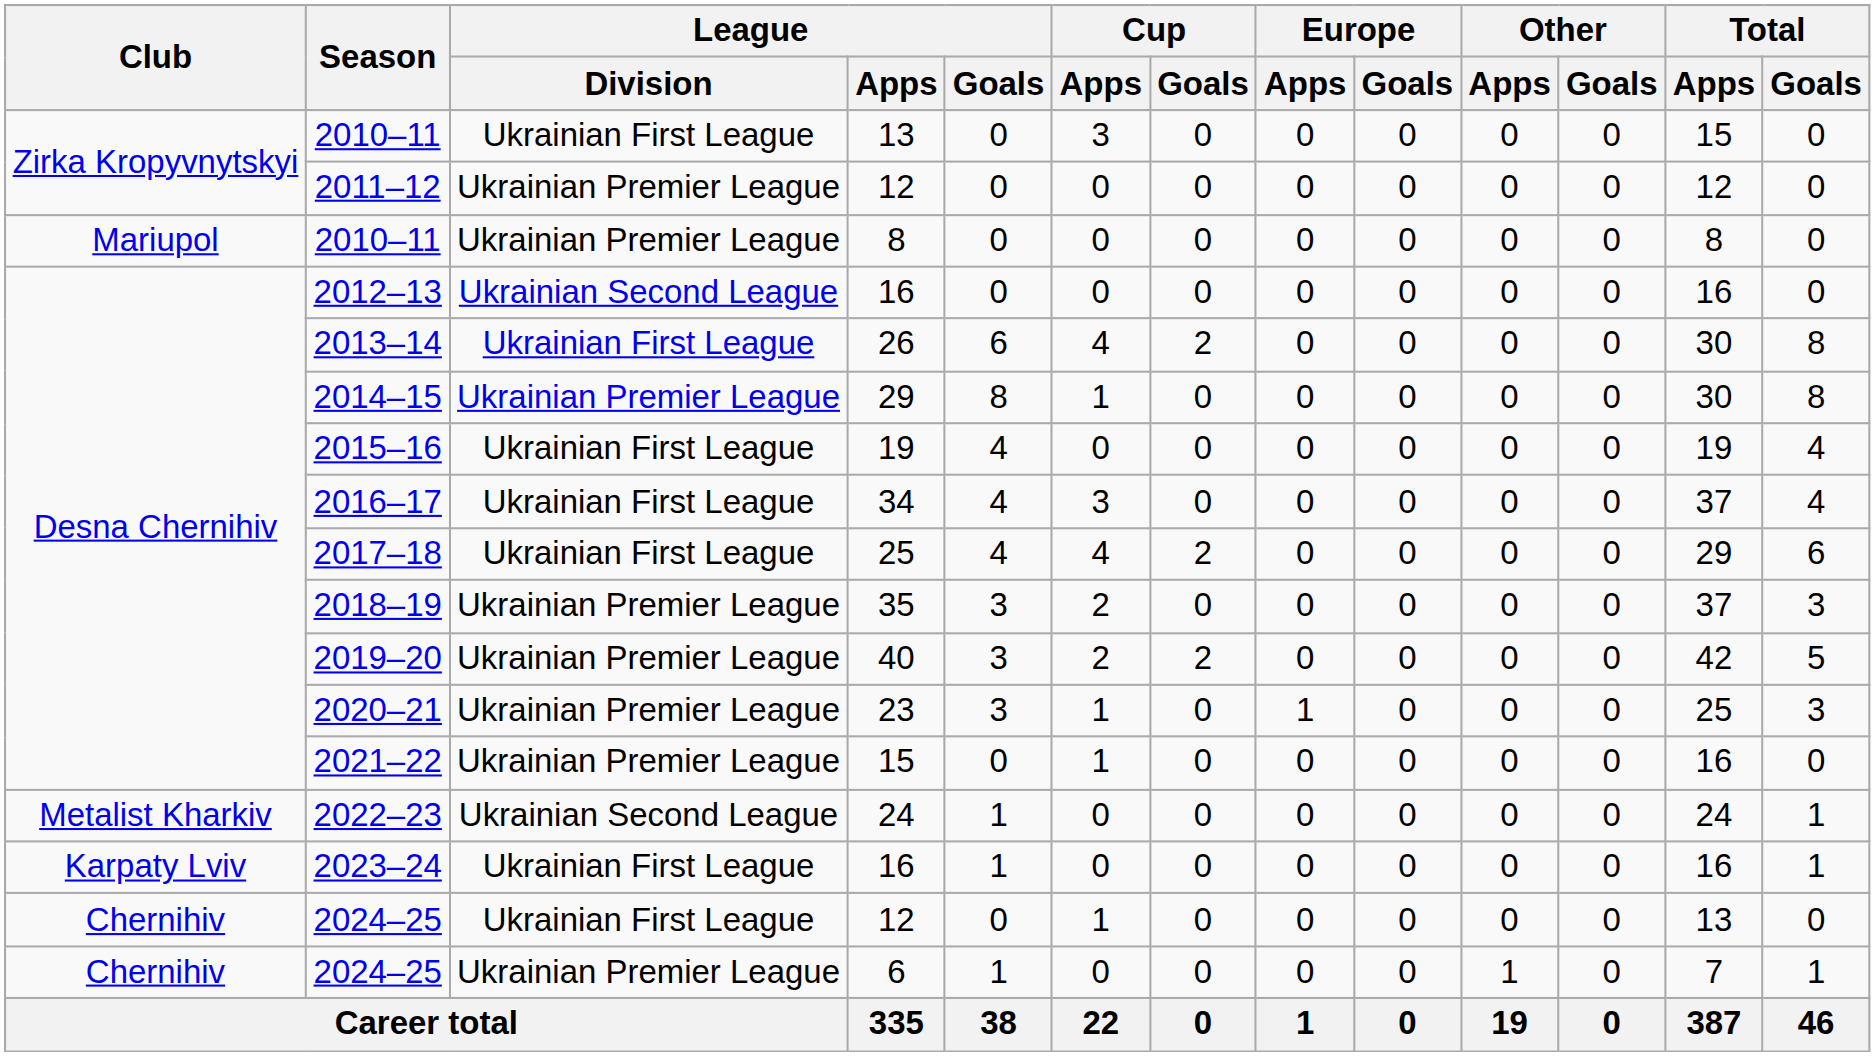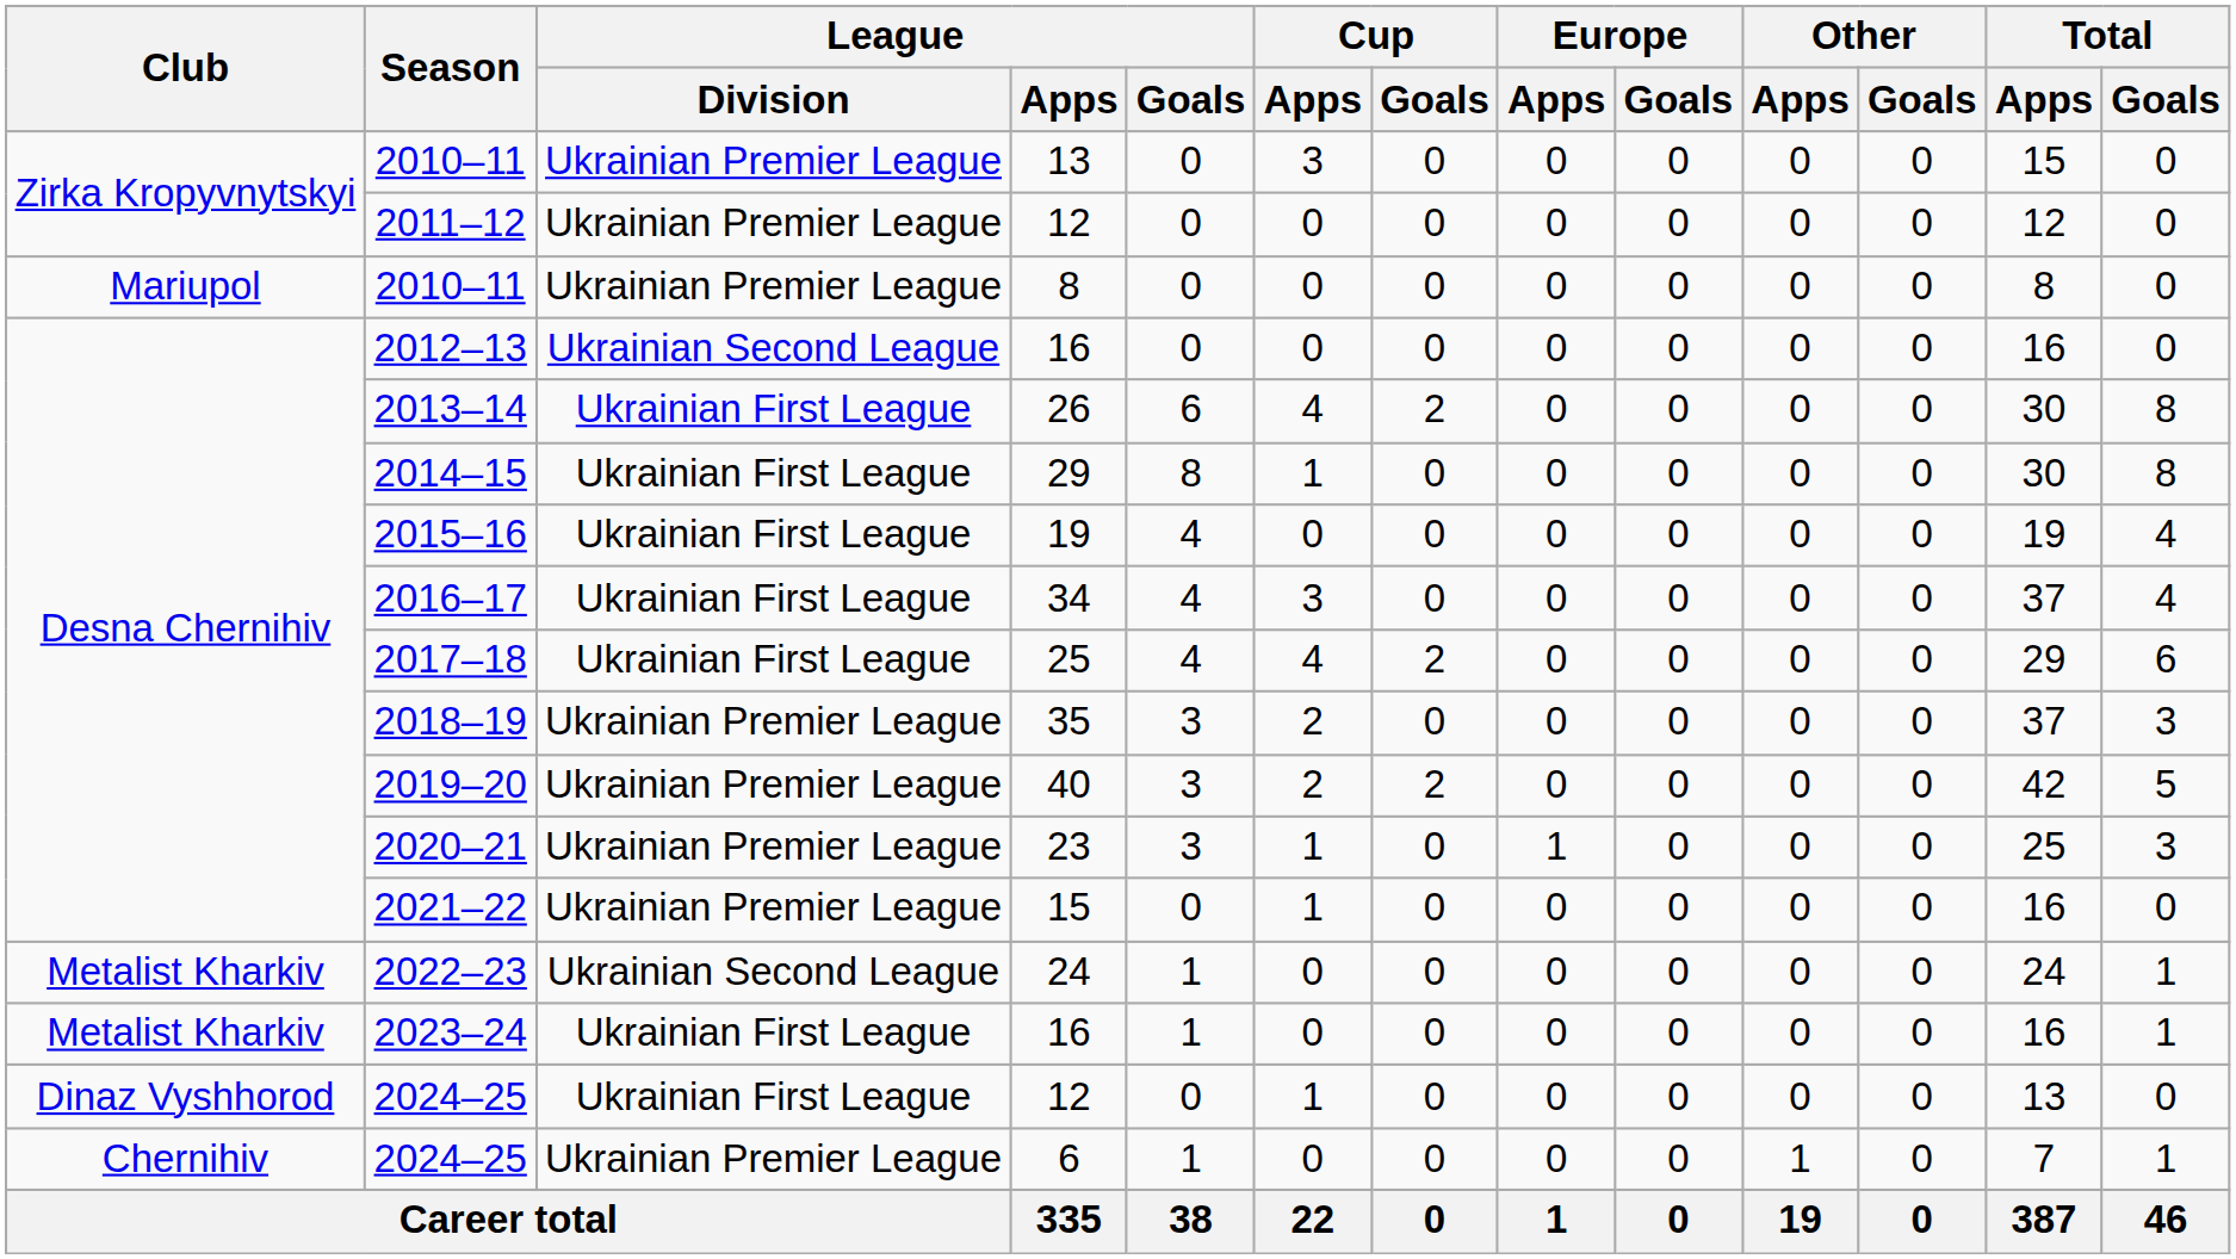 <table class="wikitable" style="text-align:center">
 <tr>
 <th rowspan="2">Club</th>
 <th rowspan="2">Season</th>
 <th colspan="3">League</th>
 <th colspan="2">Cup</th>
 <th colspan="2">Europe</th>
 <th colspan="2">Other</th>
 <th colspan="2">Total</th>
 </tr>
 <tr>
 <th>Division</th>
 <th>Apps</th>
 <th>Goals</th>
 <th>Apps</th>
 <th>Goals</th>
 <th>Apps</th>
 <th>Goals</th>
 <th>Apps</th>
 <th>Goals</th>
 <th>Apps</th>
 <th>Goals</th>
 </tr>
 <tr>
 <td rowspan="2"><a href='#'>Zirka Kropyvnytskyi</a></td>
 <td><a href='#'>2010–11</a></td>
-<td>Ukrainian First League</td>
+<td><a href='#'>Ukrainian Premier League</a></td>
 <td>13</td>
 <td>0</td>
 <td>3</td>
 <td>0</td>
 <td>0</td>
 <td>0</td>
 <td>0</td>
 <td>0</td>
 <td>15</td>
 <td>0</td>
 </tr>
 <tr>
 <td><a href='#'>2011–12</a></td>
 <td>Ukrainian Premier League</td>
 <td>12</td>
 <td>0</td>
 <td>0</td>
 <td>0</td>
 <td>0</td>
 <td>0</td>
 <td>0</td>
 <td>0</td>
 <td>12</td>
 <td>0</td>
 </tr>
 <tr>
 <td rowspan="1"><a href='#'>Mariupol</a></td>
 <td><a href='#'>2010–11</a></td>
 <td>Ukrainian Premier League</td>
 <td>8</td>
 <td>0</td>
 <td>0</td>
 <td>0</td>
 <td>0</td>
 <td>0</td>
 <td>0</td>
 <td>0</td>
 <td>8</td>
 <td>0</td>
 </tr>
 <tr>
 <td rowspan="10"><a href='#'>Desna Chernihiv</a></td>
 <td><a href='#'>2012–13</a></td>
 <td><a href='#'>Ukrainian Second League</a></td>
 <td>16</td>
 <td>0</td>
 <td>0</td>
 <td>0</td>
 <td>0</td>
 <td>0</td>
 <td>0</td>
 <td>0</td>
 <td>16</td>
 <td>0</td>
 </tr>
 <tr>
 <td><a href='#'>2013–14</a></td>
 <td><a href='#'>Ukrainian First League</a></td>
 <td>26</td>
 <td>6</td>
 <td>4</td>
 <td>2</td>
 <td>0</td>
 <td>0</td>
 <td>0</td>
 <td>0</td>
 <td>30</td>
 <td>8</td>
 </tr>
 <tr>
 <td><a href='#'>2014–15</a></td>
-<td><a href='#'>Ukrainian Premier League</a></td>
+<td>Ukrainian First League</td>
 <td>29</td>
 <td>8</td>
 <td>1</td>
 <td>0</td>
 <td>0</td>
 <td>0</td>
 <td>0</td>
 <td>0</td>
 <td>30</td>
 <td>8</td>
 </tr>
 <tr>
 <td><a href='#'>2015–16</a></td>
 <td>Ukrainian First League</td>
 <td>19</td>
 <td>4</td>
 <td>0</td>
 <td>0</td>
 <td>0</td>
 <td>0</td>
 <td>0</td>
 <td>0</td>
 <td>19</td>
 <td>4</td>
 </tr>
 <tr>
 <td><a href='#'>2016–17</a></td>
 <td>Ukrainian First League</td>
 <td>34</td>
 <td>4</td>
 <td>3</td>
 <td>0</td>
 <td>0</td>
 <td>0</td>
 <td>0</td>
 <td>0</td>
 <td>37</td>
 <td>4</td>
 </tr>
 <tr>
 <td><a href='#'>2017–18</a></td>
 <td>Ukrainian First League</td>
 <td>25</td>
 <td>4</td>
 <td>4</td>
 <td>2</td>
 <td>0</td>
 <td>0</td>
 <td>0</td>
 <td>0</td>
 <td>29</td>
 <td>6</td>
 </tr>
 <tr>
 <td><a href='#'>2018–19</a></td>
 <td>Ukrainian Premier League</td>
 <td>35</td>
 <td>3</td>
 <td>2</td>
 <td>0</td>
 <td>0</td>
 <td>0</td>
 <td>0</td>
 <td>0</td>
 <td>37</td>
 <td>3</td>
 </tr>
 <tr>
 <td><a href='#'>2019–20</a></td>
 <td>Ukrainian Premier League</td>
 <td>40</td>
 <td>3</td>
 <td>2</td>
 <td>2</td>
 <td>0</td>
 <td>0</td>
 <td>0</td>
 <td>0</td>
 <td>42</td>
 <td>5</td>
 </tr>
 <tr>
 <td><a href='#'>2020–21</a></td>
 <td>Ukrainian Premier League</td>
 <td>23</td>
 <td>3</td>
 <td>1</td>
 <td>0</td>
 <td>1</td>
 <td>0</td>
 <td>0</td>
 <td>0</td>
 <td>25</td>
 <td>3</td>
 </tr>
 <tr>
 <td><a href='#'>2021–22</a></td>
 <td>Ukrainian Premier League</td>
 <td>15</td>
 <td>0</td>
 <td>1</td>
 <td>0</td>
 <td>0</td>
 <td>0</td>
 <td>0</td>
 <td>0</td>
 <td>16</td>
 <td>0</td>
 </tr>
 <tr>
 <td rowspan="1"><a href='#'>Metalist Kharkiv</a></td>
 <td><a href='#'>2022–23</a></td>
 <td>Ukrainian Second League</td>
 <td>24</td>
 <td>1</td>
 <td>0</td>
 <td>0</td>
 <td>0</td>
 <td>0</td>
 <td>0</td>
 <td>0</td>
 <td>24</td>
 <td>1</td>
 </tr>
 <tr>
-<td rowspan="1"><a href='#'>Karpaty Lviv</a></td>
+<td rowspan="1"><a href='#'>Metalist Kharkiv</a></td>
 <td><a href='#'>2023–24</a></td>
 <td>Ukrainian First League</td>
 <td>16</td>
 <td>1</td>
 <td>0</td>
 <td>0</td>
 <td>0</td>
 <td>0</td>
 <td>0</td>
 <td>0</td>
 <td>16</td>
 <td>1</td>
 </tr>
 <tr>
-<td rowspan="1"><a href='#'>Chernihiv</a></td>
+<td rowspan="1"><a href='#'>Dinaz Vyshhorod</a></td>
 <td><a href='#'>2024–25</a></td>
 <td>Ukrainian First League</td>
 <td>12</td>
 <td>0</td>
 <td>1</td>
 <td>0</td>
 <td>0</td>
 <td>0</td>
 <td>0</td>
 <td>0</td>
 <td>13</td>
 <td>0</td>
 </tr>
 <tr>
 <td rowspan="1"><a href='#'>Chernihiv</a></td>
 <td><a href='#'>2024–25</a></td>
 <td>Ukrainian Premier League</td>
 <td>6</td>
 <td>1</td>
 <td>0</td>
 <td>0</td>
 <td>0</td>
 <td>0</td>
 <td>1</td>
 <td>0</td>
 <td>7</td>
 <td>1</td>
 </tr>
 <tr>
 <th colspan="3">Career total</th>
 <th>335</th>
 <th>38</th>
 <th>22</th>
 <th>0</th>
 <th>1</th>
 <th>0</th>
 <th>19</th>
 <th>0</th>
 <th>387</th>
 <th>46</th>
 </tr>
 </table>
